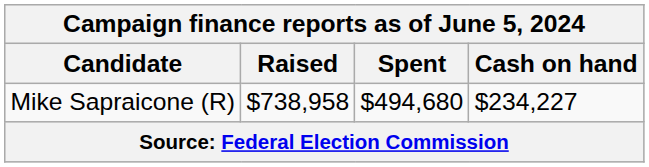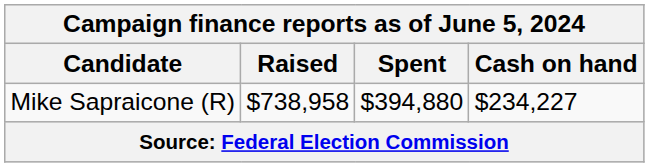 <table class="wikitable sortable">
 <tr>
 <th colspan=4>Campaign finance reports as of June 5, 2024</th>
 </tr>
 <tr style="text-align:center;">
 <th>Candidate</th>
 <th>Raised</th>
 <th>Spent</th>
 <th>Cash on hand</th>
 </tr>
 <tr>
 <td>Mike Sapraicone (R)</td>
 <td>$738,958</td>
-<td>$494,680</td>
+<td>$394,880</td>
 <td>$234,227</td>
 </tr>
 <tr>
 <th colspan="4"><small>Source: <a href='#'>Federal Election Commission</a></small></th>
 </tr>
 </table>
